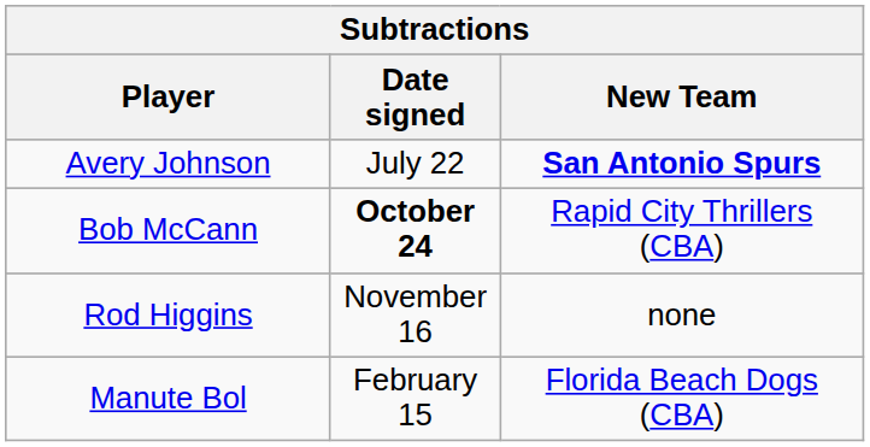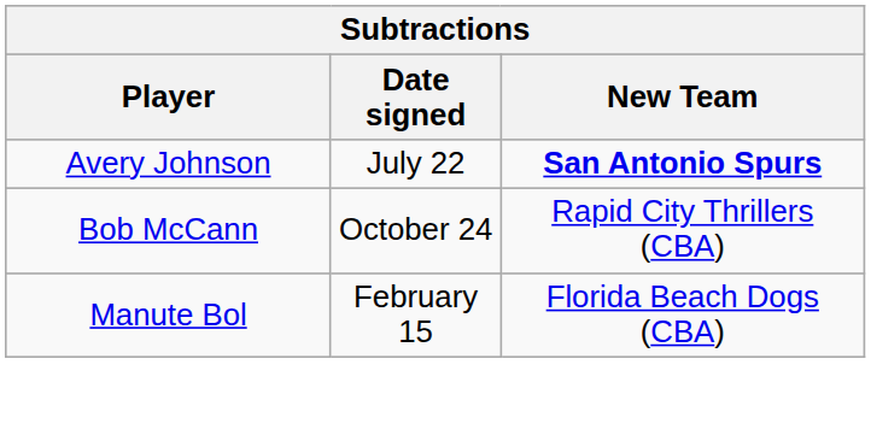 <table class="wikitable" style="text-align:center">
 <tr>
 <th colspan=3>Subtractions</th>
 </tr>
 <tr>
 <th style="width:160px">Player</th>
 <th style="width:80px">Date signed</th>
 <th style="width:180px">New Team</th>
 </tr>
 <tr>
 <td><a href='#'>Avery Johnson</a></td>
 <td>July 22</td>
 <td><strong><a href='#'>San Antonio Spurs</a></strong></td>
 </tr>
 <tr>
 <td><a href='#'>Bob McCann</a></td>
-<td><strong>October 24</strong></td>
+<td>October 24</td>
 <td><a href='#'>Rapid City Thrillers</a> (<a href='#'>CBA</a>)</td>
-</tr>
-<tr>
-<td><a href='#'>Rod Higgins</a></td>
-<td>November 16</td>
-<td>none</td>
 </tr>
 <tr>
 <td><a href='#'>Manute Bol</a></td>
 <td>February 15</td>
 <td><a href='#'>Florida Beach Dogs</a> (<a href='#'>CBA</a>)</td>
 </tr>
 </table>
